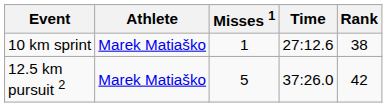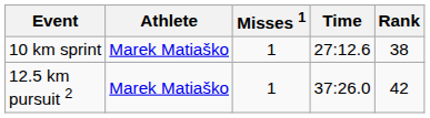 <table class="wikitable" style="font-size:90%">
 <tr>
 <th>Event</th>
 <th>Athlete</th>
 <th>Misses <sup>1</sup></th>
 <th>Time</th>
 <th>Rank</th>
 </tr>
 <tr>
 <td>10 km sprint</td>
 <td><a href='#'>Marek Matiaško</a></td>
 <td align="center">1</td>
 <td align="center">27:12.6</td>
 <td align="center">38</td>
 </tr>
 <tr>
 <td>12.5 km <br> pursuit <sup>2</sup></td>
 <td><a href='#'>Marek Matiaško</a></td>
-<td align="center">5</td>
+<td align="center">1</td>
 <td align="center">37:26.0</td>
 <td align="center">42</td>
 </tr>
 </table>
